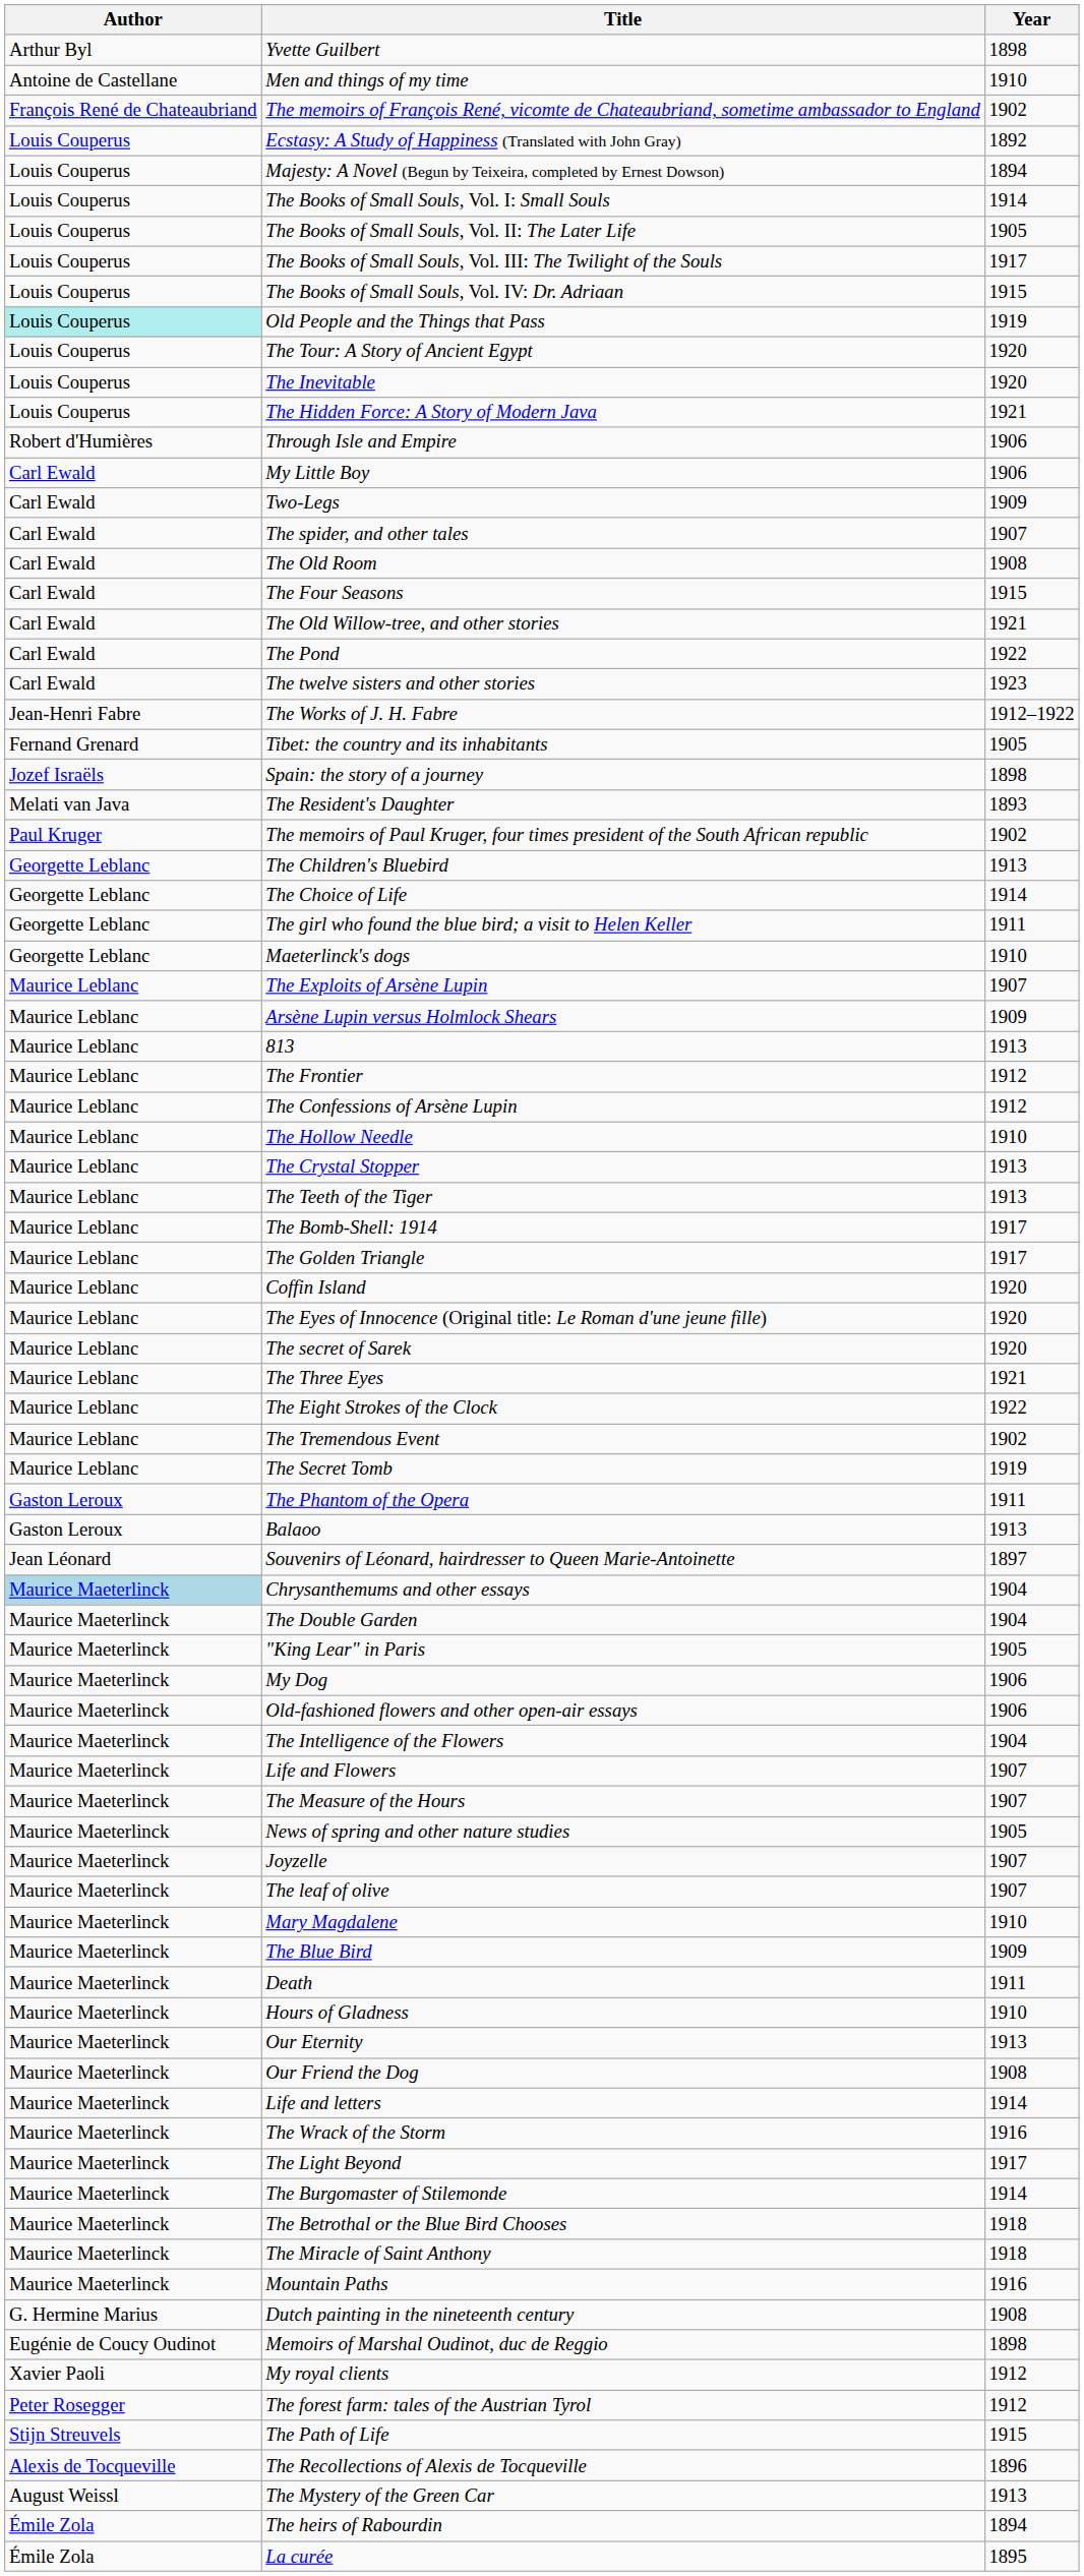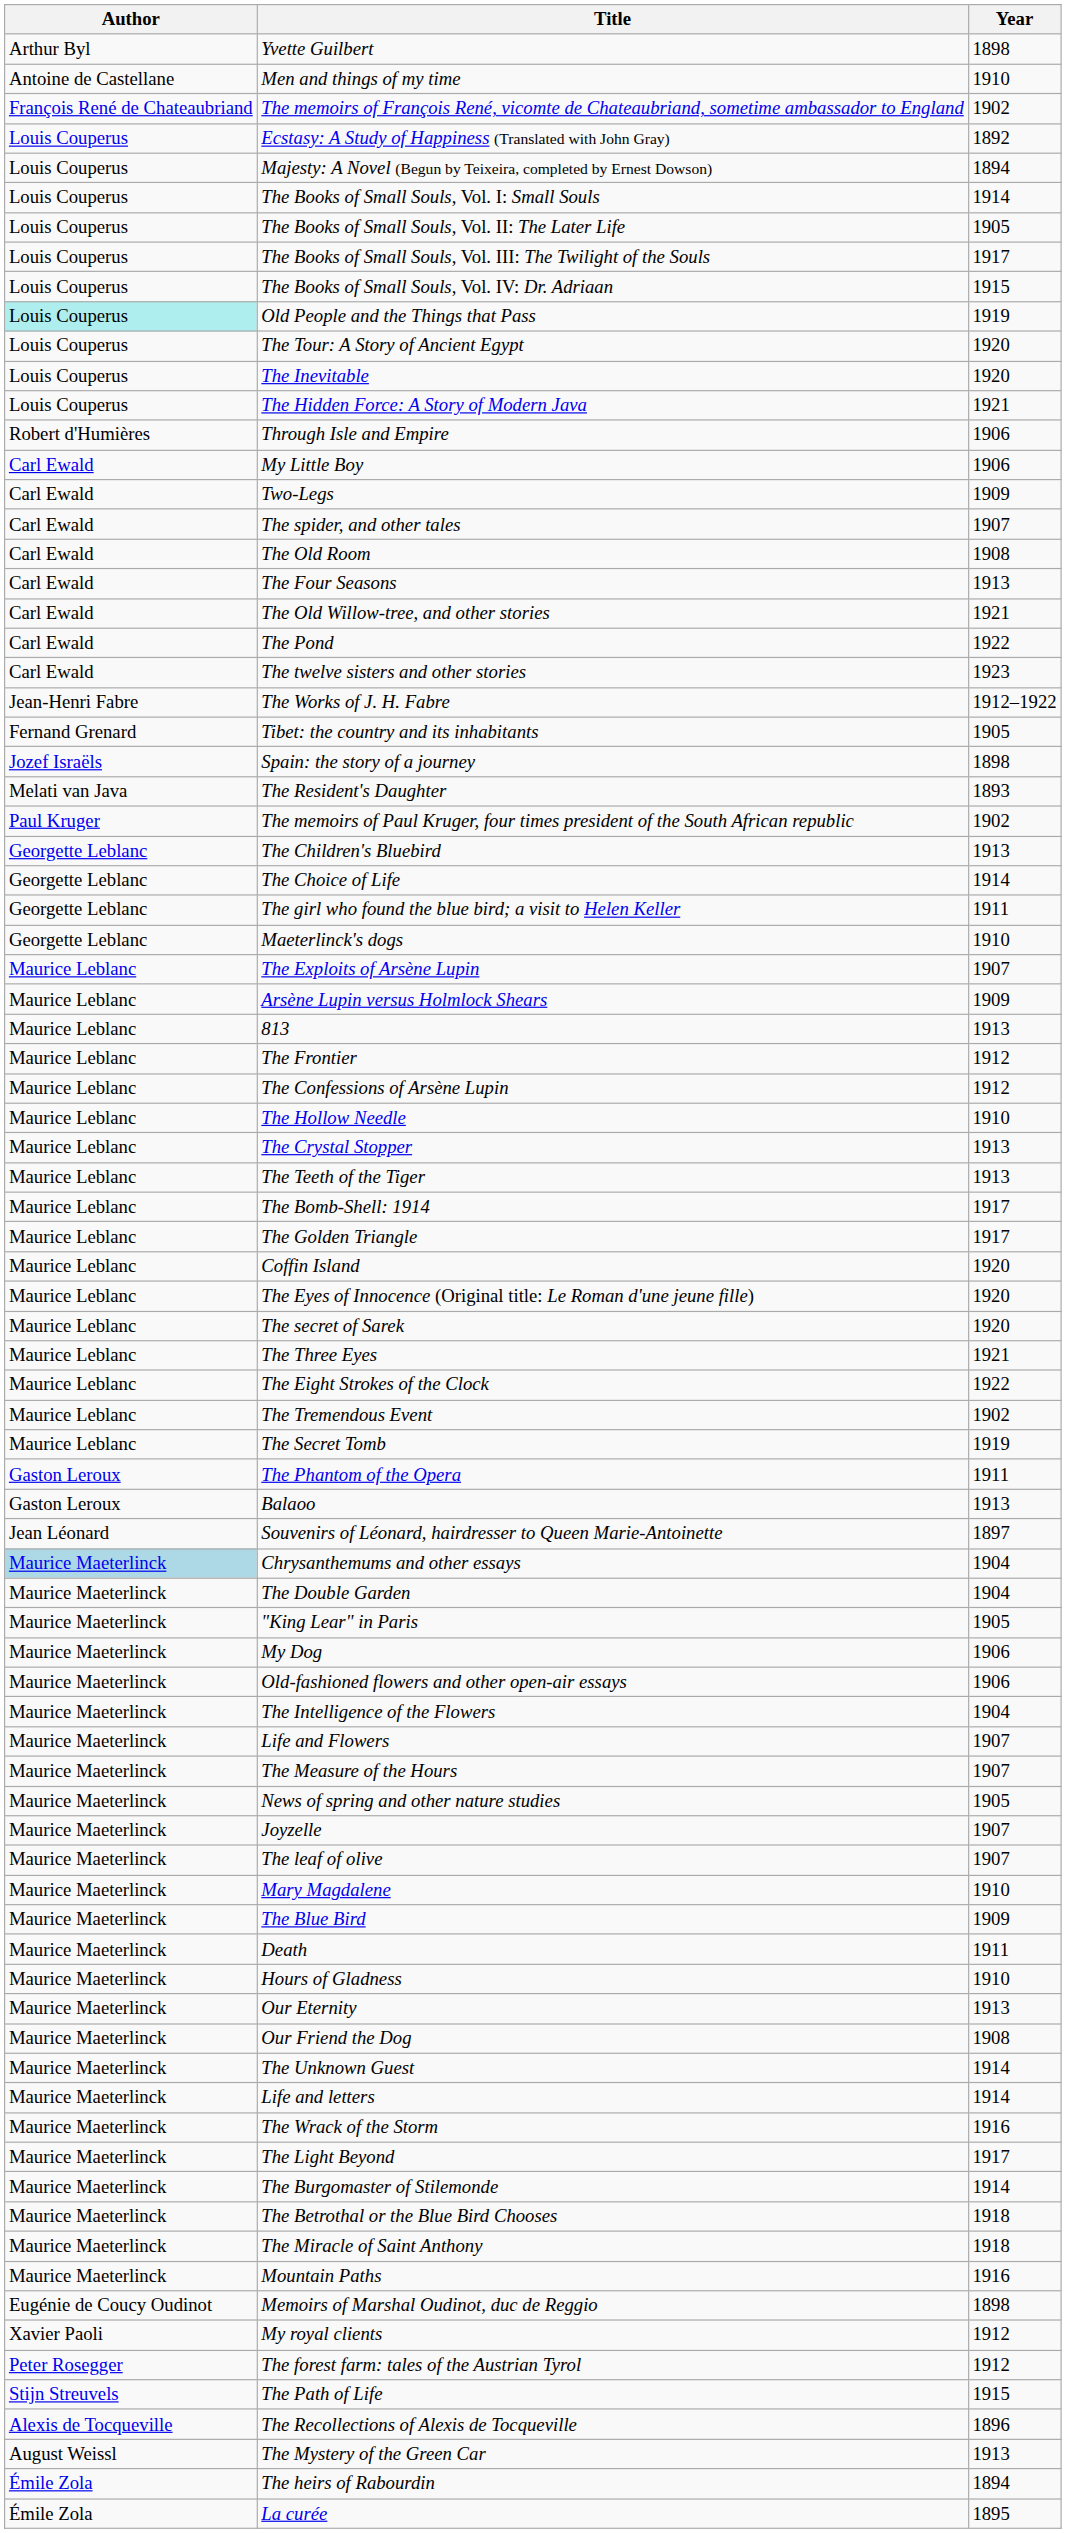 <table class="wikitable sortable" border="1">
 <tr>
 <th>Author</th>
 <th>Title</th>
 <th>Year</th>
 </tr>
 <tr>
 <td>Arthur Byl</td>
 <td><em>Yvette Guilbert</em></td>
 <td>1898</td>
 </tr>
 <tr>
 <td>Antoine de Castellane</td>
 <td><em>Men and things of my time</em></td>
 <td>1910</td>
 </tr>
 <tr>
 <td><a href='#'>François René de Chateaubriand</a></td>
 <td><em><a href='#'>The memoirs of François René, vicomte de Chateaubriand, sometime ambassador to England</a></em></td>
 <td>1902</td>
 </tr>
 <tr>
 <td><a href='#'>Louis Couperus</a></td>
 <td><em><a href='#'>Ecstasy: A Study of Happiness</a></em> <small>(Translated with John Gray)</small></td>
 <td>1892</td>
 </tr>
 <tr>
 <td>Louis Couperus</td>
 <td><em>Majesty: A Novel</em> <small>(Begun by Teixeira, completed by Ernest Dowson)</small></td>
 <td>1894</td>
 </tr>
 <tr>
 <td>Louis Couperus</td>
 <td><em>The Books of Small Souls</em>, Vol. I: <em>Small Souls</em></td>
 <td>1914</td>
 </tr>
 <tr>
 <td>Louis Couperus</td>
 <td><em>The Books of Small Souls</em>, Vol. II: <em>The Later Life</em></td>
 <td>1905</td>
 </tr>
 <tr>
 <td>Louis Couperus</td>
 <td><em>The Books of Small Souls</em>, Vol. III: <em>The Twilight of the Souls</em></td>
 <td>1917</td>
 </tr>
 <tr>
 <td>Louis Couperus</td>
 <td><em>The Books of Small Souls</em>, Vol. IV: <em>Dr. Adriaan</em></td>
 <td>1915</td>
 </tr>
 <tr>
 <td style="background: paleturquoise;">Louis Couperus</td>
 <td><em>Old People and the Things that Pass</em></td>
 <td>1919</td>
 </tr>
 <tr>
 <td>Louis Couperus</td>
 <td><em>The Tour: A Story of Ancient Egypt</em></td>
 <td>1920</td>
 </tr>
 <tr>
 <td>Louis Couperus</td>
 <td><em><a href='#'>The Inevitable</a></em></td>
 <td>1920</td>
 </tr>
 <tr>
 <td>Louis Couperus</td>
 <td><em><a href='#'>The Hidden Force: A Story of Modern Java</a></em></td>
 <td>1921</td>
 </tr>
 <tr>
 <td>Robert d'Humières</td>
 <td><em>Through Isle and Empire</em></td>
 <td>1906</td>
 </tr>
 <tr>
 <td><a href='#'>Carl Ewald</a></td>
 <td><em>My Little Boy</em></td>
 <td>1906</td>
 </tr>
 <tr>
 <td>Carl Ewald</td>
 <td><em>Two-Legs</em></td>
 <td>1909</td>
 </tr>
 <tr>
 <td>Carl Ewald</td>
 <td><em>The spider, and other tales</em></td>
 <td>1907</td>
 </tr>
 <tr>
 <td>Carl Ewald</td>
 <td><em>The Old Room</em></td>
 <td>1908</td>
 </tr>
 <tr>
 <td>Carl Ewald</td>
 <td><em>The Four Seasons</em></td>
-<td>1915</td>
+<td>1913</td>
 </tr>
 <tr>
 <td>Carl Ewald</td>
 <td><em>The Old Willow-tree, and other stories</em></td>
 <td>1921</td>
 </tr>
 <tr>
 <td>Carl Ewald</td>
 <td><em>The Pond</em></td>
 <td>1922</td>
 </tr>
 <tr>
 <td>Carl Ewald</td>
 <td><em>The twelve sisters and other stories</em></td>
 <td>1923</td>
 </tr>
 <tr>
 <td>Jean-Henri Fabre</td>
 <td><em>The Works of J. H. Fabre</em></td>
 <td>1912–1922</td>
 </tr>
 <tr>
 <td>Fernand Grenard</td>
 <td><em>Tibet: the country and its inhabitants</em></td>
 <td>1905</td>
 </tr>
 <tr>
 <td><a href='#'>Jozef Israëls</a></td>
 <td><em>Spain: the story of a journey</em></td>
 <td>1898</td>
 </tr>
 <tr>
 <td>Melati van Java</td>
 <td><em>The Resident's Daughter</em></td>
 <td>1893</td>
 </tr>
 <tr>
 <td><a href='#'>Paul Kruger</a></td>
 <td><em>The memoirs of Paul Kruger, four times president of the South African republic</em></td>
 <td>1902</td>
 </tr>
 <tr>
 <td><a href='#'>Georgette Leblanc</a></td>
 <td><em>The Children's Bluebird</em></td>
 <td>1913</td>
 </tr>
 <tr>
 <td>Georgette Leblanc</td>
 <td><em>The Choice of Life</em></td>
 <td>1914</td>
 </tr>
 <tr>
 <td>Georgette Leblanc</td>
 <td><em>The girl who found the blue bird; a visit to <a href='#'>Helen Keller</a></em></td>
 <td>1911</td>
 </tr>
 <tr>
 <td>Georgette Leblanc</td>
 <td><em>Maeterlinck's dogs</em></td>
 <td>1910</td>
 </tr>
 <tr>
 <td><a href='#'>Maurice Leblanc</a></td>
 <td><em><a href='#'>The Exploits of Arsène Lupin</a></em></td>
 <td>1907</td>
 </tr>
 <tr>
 <td>Maurice Leblanc</td>
 <td><em><a href='#'>Arsène Lupin versus Holmlock Shears</a></em></td>
 <td>1909</td>
 </tr>
 <tr>
 <td>Maurice Leblanc</td>
 <td><em>813</em></td>
 <td>1913</td>
 </tr>
 <tr>
 <td>Maurice Leblanc</td>
 <td><em>The Frontier</em></td>
 <td>1912</td>
 </tr>
 <tr>
 <td>Maurice Leblanc</td>
 <td><em>The Confessions of Arsène Lupin</em></td>
 <td>1912</td>
 </tr>
 <tr>
 <td>Maurice Leblanc</td>
 <td><em><a href='#'>The Hollow Needle</a></em></td>
 <td>1910</td>
 </tr>
 <tr>
 <td>Maurice Leblanc</td>
 <td><em><a href='#'>The Crystal Stopper</a></em></td>
 <td>1913</td>
 </tr>
 <tr>
 <td>Maurice Leblanc</td>
 <td><em>The Teeth of the Tiger</em></td>
 <td>1913</td>
 </tr>
 <tr>
 <td>Maurice Leblanc</td>
 <td><em>The Bomb-Shell: 1914</em></td>
 <td>1917</td>
 </tr>
 <tr>
 <td>Maurice Leblanc</td>
 <td><em>The Golden Triangle</em></td>
 <td>1917</td>
 </tr>
 <tr>
 <td>Maurice Leblanc</td>
 <td><em>Coffin Island</em></td>
 <td>1920</td>
 </tr>
 <tr>
 <td>Maurice Leblanc</td>
 <td><em>The Eyes of Innocence</em> (Original title: <em>Le Roman d'une jeune fille</em>)</td>
 <td>1920</td>
 </tr>
 <tr>
 <td>Maurice Leblanc</td>
 <td><em>The secret of Sarek</em></td>
 <td>1920</td>
 </tr>
 <tr>
 <td>Maurice Leblanc</td>
 <td><em>The Three Eyes</em></td>
 <td>1921</td>
 </tr>
 <tr>
 <td>Maurice Leblanc</td>
 <td><em>The Eight Strokes of the Clock</em></td>
 <td>1922</td>
 </tr>
 <tr>
 <td>Maurice Leblanc</td>
 <td><em>The Tremendous Event</em></td>
 <td>1902</td>
 </tr>
 <tr>
 <td>Maurice Leblanc</td>
 <td><em>The Secret Tomb</em></td>
 <td>1919</td>
 </tr>
 <tr>
 <td><a href='#'>Gaston Leroux</a></td>
 <td><em><a href='#'>The Phantom of the Opera</a></em></td>
 <td>1911</td>
 </tr>
 <tr>
 <td>Gaston Leroux</td>
 <td><em>Balaoo</em></td>
 <td>1913</td>
 </tr>
 <tr>
 <td>Jean Léonard</td>
 <td><em>Souvenirs of Léonard, hairdresser to Queen Marie-Antoinette</em></td>
 <td>1897</td>
 </tr>
 <tr>
 <td style="background: lightblue;"><a href='#'>Maurice Maeterlinck</a></td>
 <td><em>Chrysanthemums and other essays</em></td>
 <td>1904</td>
 </tr>
 <tr>
 <td>Maurice Maeterlinck</td>
 <td><em>The Double Garden</em></td>
 <td>1904</td>
 </tr>
 <tr>
 <td>Maurice Maeterlinck</td>
 <td><em>"King Lear" in Paris</em></td>
 <td>1905</td>
 </tr>
 <tr>
 <td>Maurice Maeterlinck</td>
 <td><em>My Dog</em></td>
 <td>1906</td>
 </tr>
 <tr>
 <td>Maurice Maeterlinck</td>
 <td><em>Old-fashioned flowers and other open-air essays</em></td>
 <td>1906</td>
 </tr>
 <tr>
 <td>Maurice Maeterlinck</td>
 <td><em>The Intelligence of the Flowers</em></td>
 <td>1904</td>
 </tr>
 <tr>
 <td>Maurice Maeterlinck</td>
 <td><em>Life and Flowers</em></td>
 <td>1907</td>
 </tr>
 <tr>
 <td>Maurice Maeterlinck</td>
 <td><em>The Measure of the Hours</em></td>
 <td>1907</td>
 </tr>
 <tr>
 <td>Maurice Maeterlinck</td>
 <td><em>News of spring and other nature studies</em></td>
 <td>1905</td>
 </tr>
 <tr>
 <td>Maurice Maeterlinck</td>
 <td><em>Joyzelle</em></td>
 <td>1907</td>
 </tr>
 <tr>
 <td>Maurice Maeterlinck</td>
 <td><em>The leaf of olive</em></td>
 <td>1907</td>
 </tr>
 <tr>
 <td>Maurice Maeterlinck</td>
 <td><em><a href='#'>Mary Magdalene</a></em></td>
 <td>1910</td>
 </tr>
 <tr>
 <td>Maurice Maeterlinck</td>
 <td><em><a href='#'>The Blue Bird</a></em></td>
 <td>1909</td>
 </tr>
 <tr>
 <td>Maurice Maeterlinck</td>
 <td><em>Death</em></td>
 <td>1911</td>
 </tr>
 <tr>
 <td>Maurice Maeterlinck</td>
 <td><em>Hours of Gladness</em></td>
 <td>1910</td>
 </tr>
 <tr>
 <td>Maurice Maeterlinck</td>
 <td><em>Our Eternity</em></td>
 <td>1913</td>
 </tr>
 <tr>
 <td>Maurice Maeterlinck</td>
 <td><em>Our Friend the Dog</em></td>
 <td>1908</td>
 </tr>
 <tr>
 <td>Maurice Maeterlinck</td>
+<td><em>The Unknown Guest</em></td>
+<td>1914</td>
+</tr>
+<tr>
+<td>Maurice Maeterlinck</td>
 <td><em>Life and letters</em></td>
 <td>1914</td>
 </tr>
 <tr>
 <td>Maurice Maeterlinck</td>
 <td><em>The Wrack of the Storm</em></td>
 <td>1916</td>
 </tr>
 <tr>
 <td>Maurice Maeterlinck</td>
 <td><em>The Light Beyond</em></td>
 <td>1917</td>
 </tr>
 <tr>
 <td>Maurice Maeterlinck</td>
 <td><em>The Burgomaster of Stilemonde</em></td>
 <td>1914</td>
 </tr>
 <tr>
 <td>Maurice Maeterlinck</td>
 <td><em>The Betrothal or the Blue Bird Chooses</em></td>
 <td>1918</td>
 </tr>
 <tr>
 <td>Maurice Maeterlinck</td>
 <td><em>The Miracle of Saint Anthony</em></td>
 <td>1918</td>
 </tr>
 <tr>
 <td>Maurice Maeterlinck</td>
 <td><em>Mountain Paths</em></td>
 <td>1916</td>
-</tr>
-<tr>
-<td>G. Hermine Marius</td>
-<td><em>Dutch painting in the nineteenth century</em></td>
-<td>1908</td>
 </tr>
 <tr>
 <td>Eugénie de Coucy Oudinot</td>
 <td><em>Memoirs of Marshal Oudinot, duc de Reggio</em></td>
 <td>1898</td>
 </tr>
 <tr>
 <td>Xavier Paoli</td>
 <td><em>My royal clients</em></td>
 <td>1912</td>
 </tr>
 <tr>
 <td><a href='#'>Peter Rosegger</a></td>
 <td><em>The forest farm: tales of the Austrian Tyrol</em></td>
 <td>1912</td>
 </tr>
 <tr>
 <td><a href='#'>Stijn Streuvels</a></td>
 <td><em>The Path of Life</em></td>
 <td>1915</td>
 </tr>
 <tr>
 <td><a href='#'>Alexis de Tocqueville</a></td>
 <td><em>The Recollections of Alexis de Tocqueville</em></td>
 <td>1896</td>
 </tr>
 <tr>
 <td>August Weissl</td>
 <td><em>The Mystery of the Green Car</em></td>
 <td>1913</td>
 </tr>
 <tr>
 <td><a href='#'>Émile Zola</a></td>
 <td><em>The heirs of Rabourdin</em></td>
 <td>1894</td>
 </tr>
 <tr>
 <td>Émile Zola</td>
 <td><em><a href='#'>La curée</a></em></td>
 <td>1895</td>
 </tr>
 </table>
